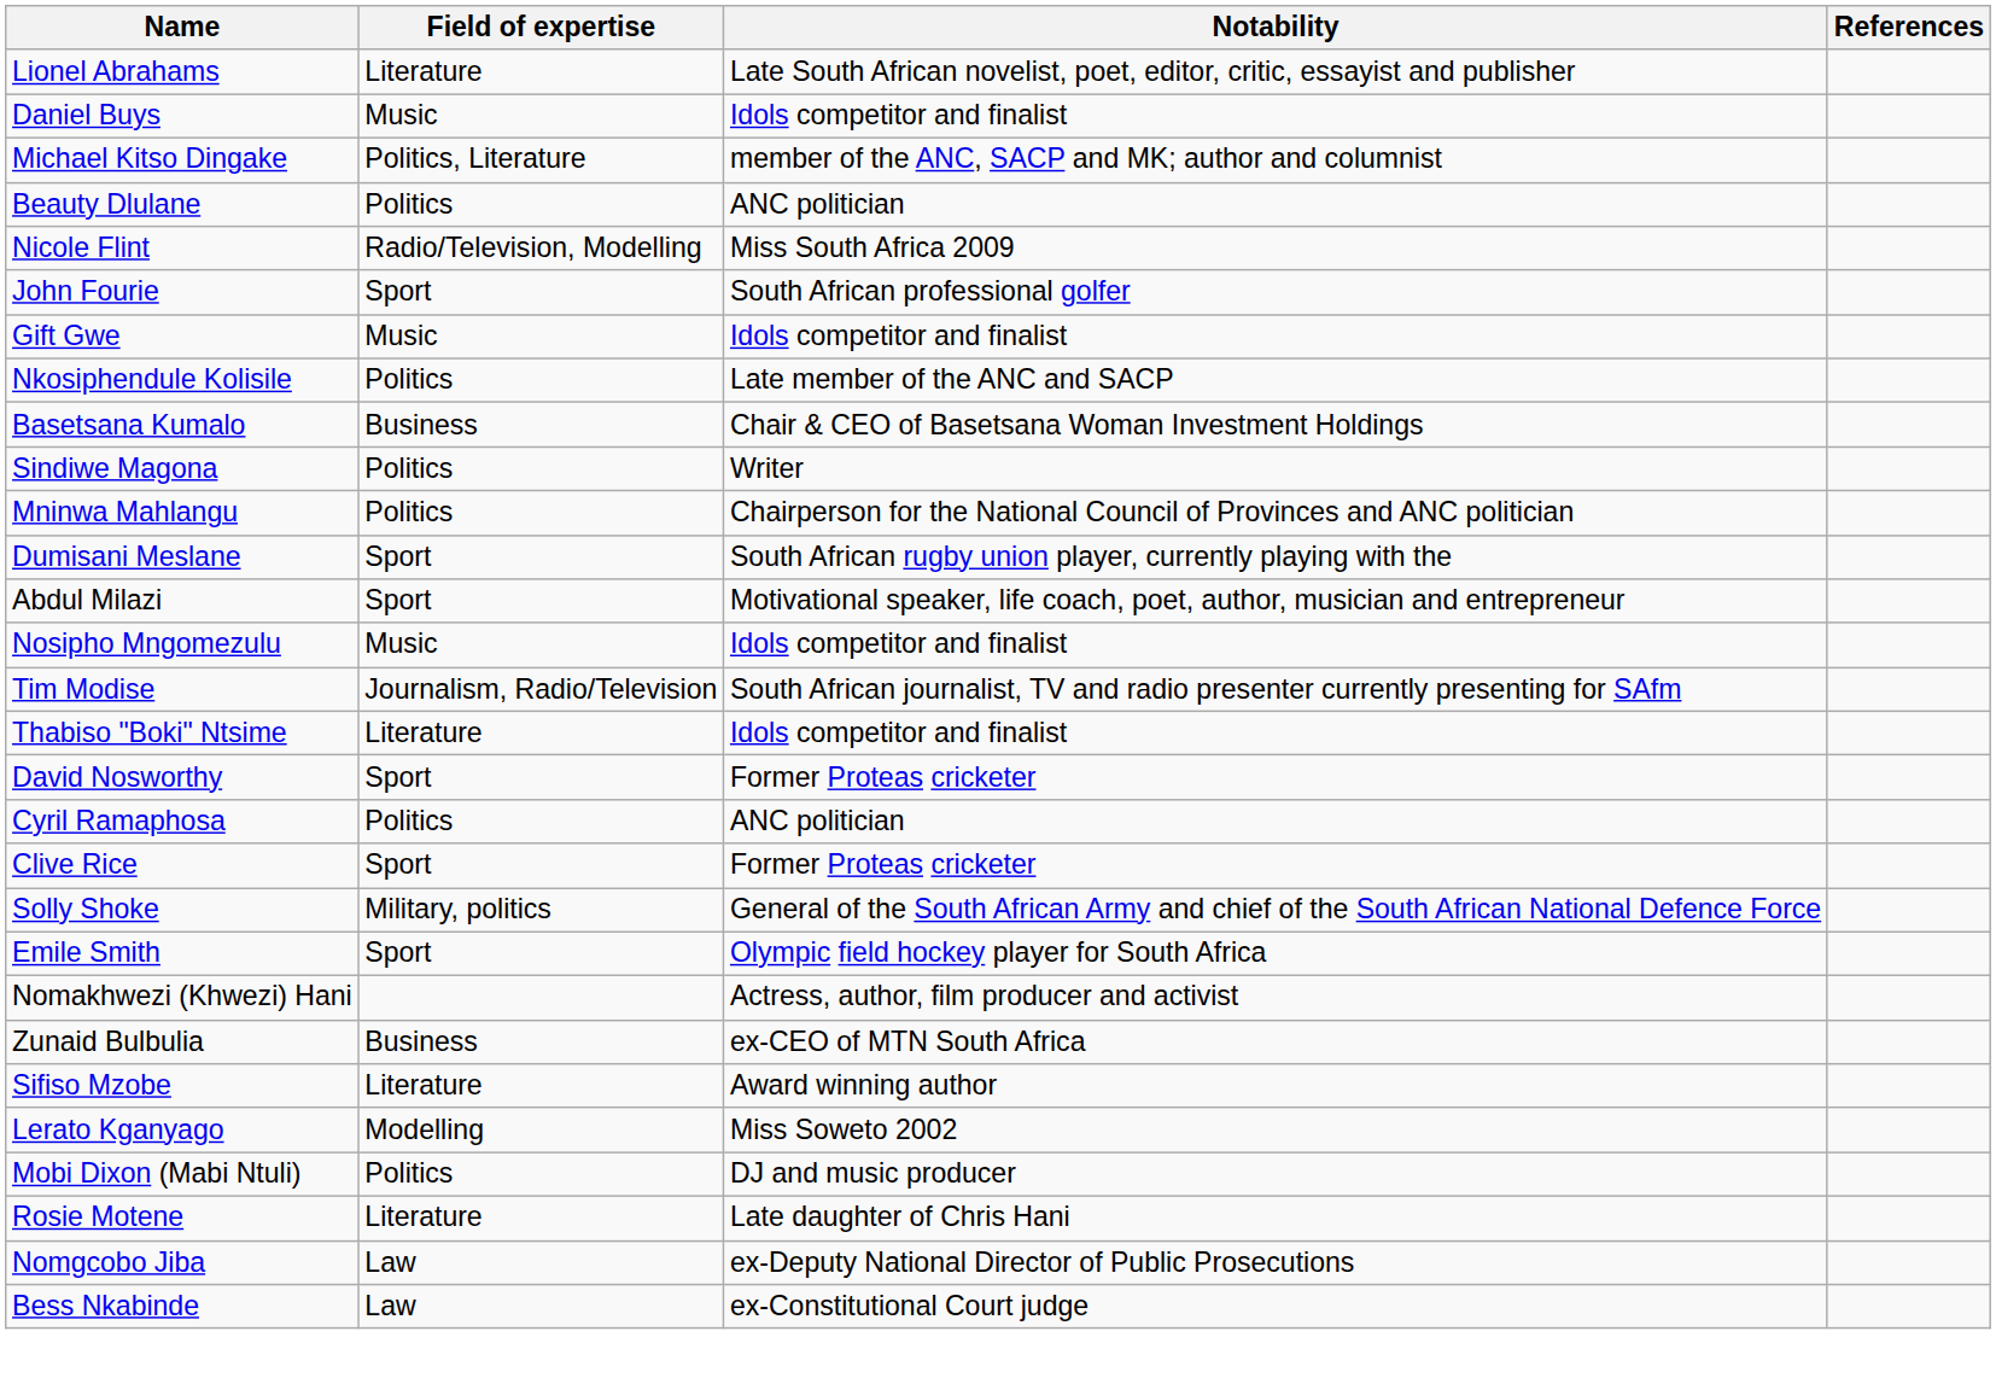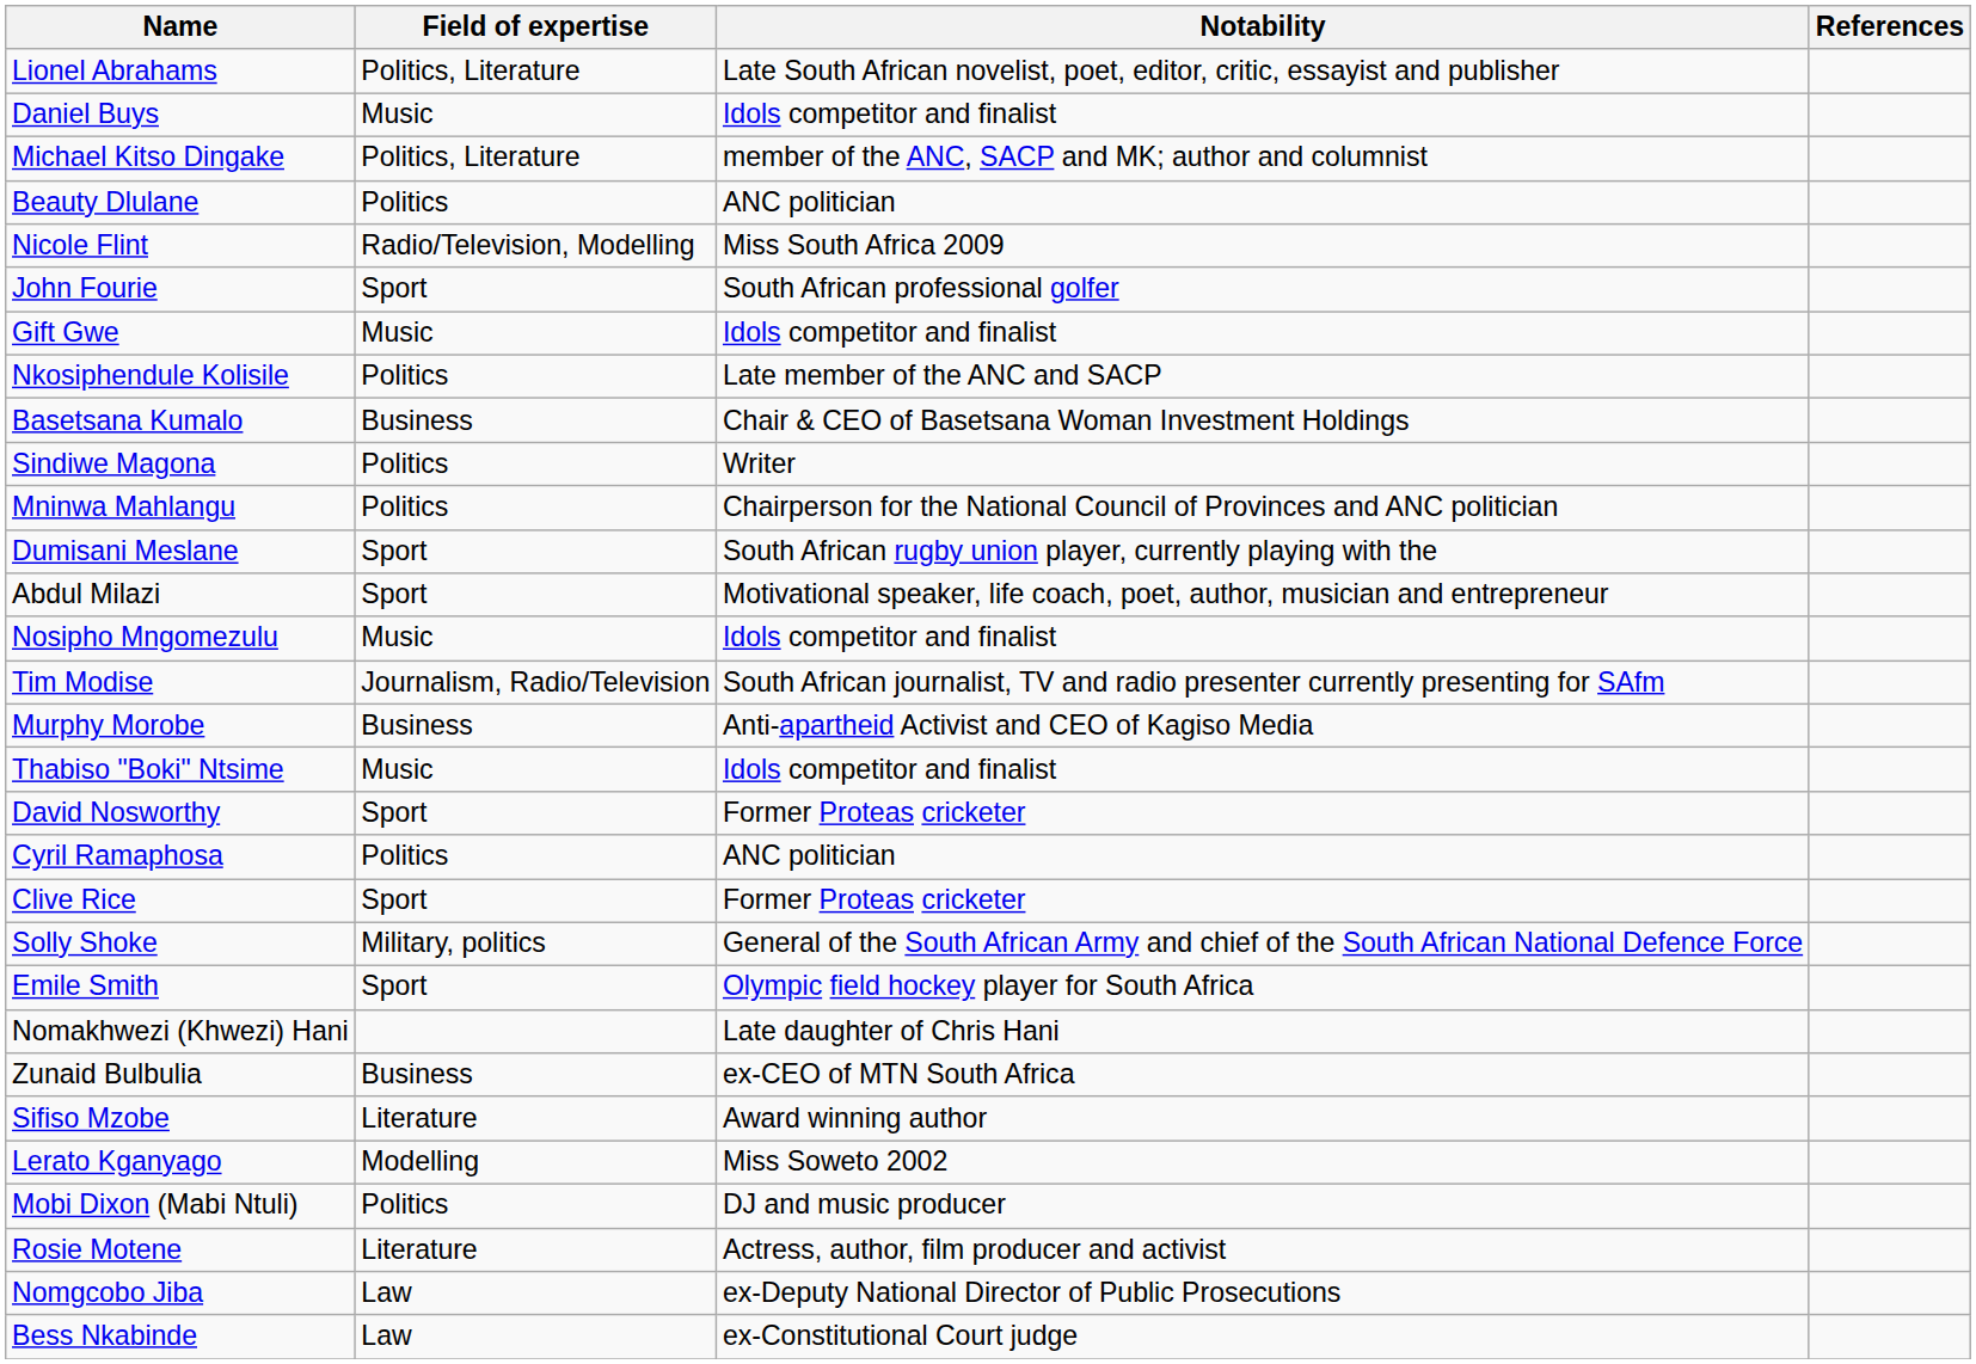 <table class="wikitable sortable">
 <tr>
 <th>Name</th>
 <th>Field of expertise</th>
 <th>Notability</th>
 <th>References</th>
 </tr>
 <tr>
 <td><a href='#'>Lionel Abrahams</a></td>
-<td>Literature</td>
+<td>Politics, Literature</td>
 <td>Late South African novelist, poet, editor, critic, essayist and publisher</td>
 <td></td>
 </tr>
 <tr>
 <td><a href='#'>Daniel Buys</a></td>
 <td>Music</td>
 <td><a href='#'>Idols</a> competitor and finalist</td>
 <td></td>
 </tr>
 <tr>
 <td><a href='#'>Michael Kitso Dingake</a></td>
 <td>Politics, Literature</td>
 <td>member of the <a href='#'>ANC</a>, <a href='#'>SACP</a> and MK; author and columnist</td>
 <td></td>
 </tr>
 <tr>
 <td><a href='#'>Beauty Dlulane</a></td>
 <td>Politics</td>
 <td>ANC politician</td>
 <td></td>
 </tr>
 <tr>
 <td><a href='#'>Nicole Flint</a></td>
 <td>Radio/Television, Modelling</td>
 <td>Miss South Africa 2009</td>
 <td></td>
 </tr>
 <tr>
 <td><a href='#'>John Fourie</a></td>
 <td>Sport</td>
 <td>South African professional <a href='#'>golfer</a></td>
 <td></td>
 </tr>
 <tr>
 <td><a href='#'>Gift Gwe</a></td>
 <td>Music</td>
 <td><a href='#'>Idols</a> competitor and finalist</td>
 <td></td>
 </tr>
 <tr>
 <td><a href='#'>Nkosiphendule Kolisile</a></td>
 <td>Politics</td>
 <td>Late member of the ANC and SACP</td>
 <td></td>
 </tr>
 <tr>
 <td><a href='#'>Basetsana Kumalo</a></td>
 <td>Business</td>
 <td>Chair & CEO of Basetsana Woman Investment Holdings</td>
 <td></td>
 </tr>
 <tr>
 <td><a href='#'>Sindiwe Magona</a></td>
 <td>Politics</td>
 <td>Writer</td>
 <td></td>
 </tr>
 <tr>
 <td><a href='#'>Mninwa Mahlangu</a></td>
 <td>Politics</td>
 <td>Chairperson for the National Council of Provinces and ANC politician</td>
 <td></td>
 </tr>
 <tr>
 <td><a href='#'>Dumisani Meslane</a></td>
 <td>Sport</td>
 <td>South African <a href='#'>rugby union</a> player, currently playing with the </td>
 <td></td>
 </tr>
 <tr>
 <td>Abdul Milazi</td>
 <td>Sport</td>
 <td>Motivational speaker, life coach, poet, author, musician and entrepreneur</td>
 <td></td>
 </tr>
 <tr>
 <td><a href='#'>Nosipho Mngomezulu</a></td>
 <td>Music</td>
 <td><a href='#'>Idols</a> competitor and finalist</td>
 <td></td>
 </tr>
 <tr>
 <td><a href='#'>Tim Modise</a></td>
 <td>Journalism, Radio/Television</td>
 <td>South African journalist, TV and radio presenter currently presenting for <a href='#'>SAfm</a></td>
 <td></td>
 </tr>
 <tr>
+<td><a href='#'>Murphy Morobe</a></td>
+<td>Business</td>
+<td>Anti-<a href='#'>apartheid</a> Activist and CEO of Kagiso Media</td>
+<td></td>
+</tr>
+<tr>
 <td><a href='#'>Thabiso "Boki" Ntsime</a></td>
-<td>Literature</td>
+<td>Music</td>
 <td><a href='#'>Idols</a> competitor and finalist</td>
 <td></td>
 </tr>
 <tr>
 <td><a href='#'>David Nosworthy</a></td>
 <td>Sport</td>
 <td>Former <a href='#'>Proteas</a> <a href='#'>cricketer</a></td>
 <td></td>
 </tr>
 <tr>
 <td><a href='#'>Cyril Ramaphosa</a></td>
 <td>Politics</td>
 <td>ANC politician</td>
 <td></td>
 </tr>
 <tr>
 <td><a href='#'>Clive Rice</a></td>
 <td>Sport</td>
 <td>Former <a href='#'>Proteas</a> <a href='#'>cricketer</a></td>
 <td></td>
 </tr>
 <tr>
 <td><a href='#'>Solly Shoke</a></td>
 <td>Military, politics</td>
 <td>General of the <a href='#'>South African Army</a> and chief of the <a href='#'>South African National Defence Force</a></td>
 <td></td>
 </tr>
 <tr>
 <td><a href='#'>Emile Smith</a></td>
 <td>Sport</td>
 <td><a href='#'>Olympic</a> <a href='#'>field hockey</a> player for South Africa</td>
 <td></td>
 </tr>
 <tr>
 <td>Nomakhwezi (Khwezi) Hani</td>
 <td></td>
-<td>Actress, author, film producer and activist</td>
+<td>Late daughter of Chris Hani</td>
 <td></td>
 </tr>
 <tr>
 <td>Zunaid Bulbulia</td>
 <td>Business</td>
 <td>ex-CEO of MTN South Africa</td>
 <td></td>
 </tr>
 <tr>
 <td><a href='#'>Sifiso Mzobe</a></td>
 <td>Literature</td>
 <td>Award winning author</td>
 <td></td>
 </tr>
 <tr>
 <td><a href='#'>Lerato Kganyago</a></td>
 <td>Modelling</td>
 <td>Miss Soweto 2002</td>
 <td></td>
 </tr>
 <tr>
 <td><a href='#'>Mobi Dixon</a> (Mabi Ntuli)</td>
 <td>Politics</td>
 <td>DJ and music producer</td>
 <td></td>
 </tr>
 <tr>
 <td><a href='#'>Rosie Motene</a></td>
 <td>Literature</td>
-<td>Late daughter of Chris Hani</td>
+<td>Actress, author, film producer and activist</td>
 <td></td>
 </tr>
 <tr>
 <td><a href='#'>Nomgcobo Jiba</a></td>
 <td>Law</td>
 <td>ex-Deputy National Director of Public Prosecutions</td>
 <td></td>
 </tr>
 <tr>
 <td><a href='#'>Bess Nkabinde</a></td>
 <td>Law</td>
 <td>ex-Constitutional Court judge</td>
 <td></td>
 </tr>
 </table>
